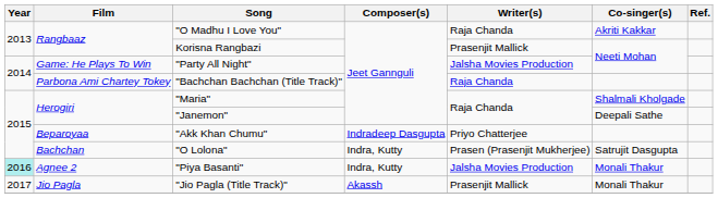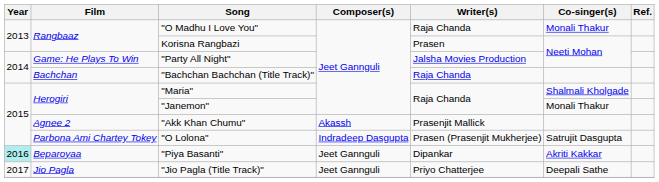 <table class="wikitable sortable plainrowheaders">
 <tr>
 <th scope="col"><strong>Year</strong></th>
 <th scope="col"><strong>Film</strong></th>
 <th scope="col"><strong>Song</strong></th>
 <th scope="col"><strong>Composer(s)</strong></th>
 <th scope="col"><strong>Writer(s)</strong></th>
 <th scope="col"><strong>Co-singer(s)</strong></th>
 <th scope="col"><strong>Ref.</strong></th>
 </tr>
 <tr>
 <td scope="row" rowspan ="2">2013</td>
 <td scope="row" rowspan ="2"><em><a href='#'>Rangbaaz</a></em></td>
 <td>"O Madhu I Love You"</td>
 <td rowspan ="6"><a href='#'>Jeet Gannguli</a></td>
 <td>Raja Chanda</td>
-<td><a href='#'>Akriti Kakkar</a></td>
+<td><a href='#'>Monali Thakur</a></td>
 <td></td>
 </tr>
 <tr>
 <td>Korisna Rangbazi</td>
-<td>Prasenjit Mallick</td>
+<td>Prasen</td>
 <td rowspan ="2"><a href='#'>Neeti Mohan</a></td>
 <td></td>
 </tr>
 <tr>
 <td scope="row" rowspan ="2">2014</td>
 <td scope="row"><em><a href='#'>Game: He Plays To Win</a></em></td>
 <td>"Party All Night"</td>
 <td><a href='#'>Jalsha Movies Production</a></td>
 <td></td>
 </tr>
 <tr>
-<td scope="row"><em><a href='#'>Parbona Ami Chartey Tokey</a></em></td>
+<td scope="row"><em><a href='#'>Bachchan</a></em></td>
 <td>"Bachchan Bachchan (Title Track)"</td>
 <td><a href='#'>Raja Chanda</a></td>
 <td></td>
 <td></td>
 </tr>
 <tr>
 <td scope="row" rowspan ="4">2015</td>
 <td scope="row" rowspan ="2"><em><a href='#'>Herogiri</a></em></td>
 <td>"Maria"</td>
 <td rowspan ="2">Raja Chanda</td>
 <td><a href='#'>Shalmali Kholgade</a></td>
 <td></td>
 </tr>
 <tr>
 <td>"Janemon"</td>
-<td>Deepali Sathe</td>
+<td>Monali Thakur</td>
 <td></td>
 </tr>
 <tr>
-<td scope="row"><em><a href='#'>Beparoyaa</a></em></td>
+<td scope="row"><em><a href='#'>Agnee 2</a></em></td>
 <td>"Akk Khan Chumu"</td>
-<td><a href='#'>Indradeep Dasgupta</a></td>
-<td>Priyo Chatterjee</td>
+<td><a href='#'>Akassh</a></td>
+<td>Prasenjit Mallick</td>
 <td></td>
 <td></td>
 </tr>
 <tr>
-<td scope="row"><em><a href='#'>Bachchan</a></em></td>
+<td scope="row"><em><a href='#'>Parbona Ami Chartey Tokey</a></em></td>
 <td>"O Lolona"</td>
-<td>Indra, Kutty</td>
+<td><a href='#'>Indradeep Dasgupta</a></td>
 <td>Prasen (Prasenjit Mukherjee)</td>
 <td>Satrujit Dasgupta</td>
 <td></td>
 </tr>
 <tr>
 <td scope="row" style="background: paleturquoise;">2016</td>
-<td scope="row"><em><a href='#'>Agnee 2</a></em></td>
+<td scope="row"><em><a href='#'>Beparoyaa</a></em></td>
 <td>"Piya Basanti"</td>
-<td>Indra, Kutty</td>
-<td><a href='#'>Jalsha Movies Production</a></td>
-<td><a href='#'>Monali Thakur</a></td>
+<td>Jeet Gannguli</td>
+<td>Dipankar</td>
+<td><a href='#'>Akriti Kakkar</a></td>
 <td></td>
 </tr>
 <tr>
 <td scope="row">2017</td>
 <td scope="row"><em><a href='#'>Jio Pagla</a></em></td>
 <td>"Jio Pagla (Title Track)"</td>
-<td><a href='#'>Akassh</a></td>
-<td>Prasenjit Mallick</td>
-<td>Monali Thakur</td>
+<td>Jeet Gannguli</td>
+<td>Priyo Chatterjee</td>
+<td>Deepali Sathe</td>
 <td></td>
 </tr>
 <tr>
 </tr>
 </table>
